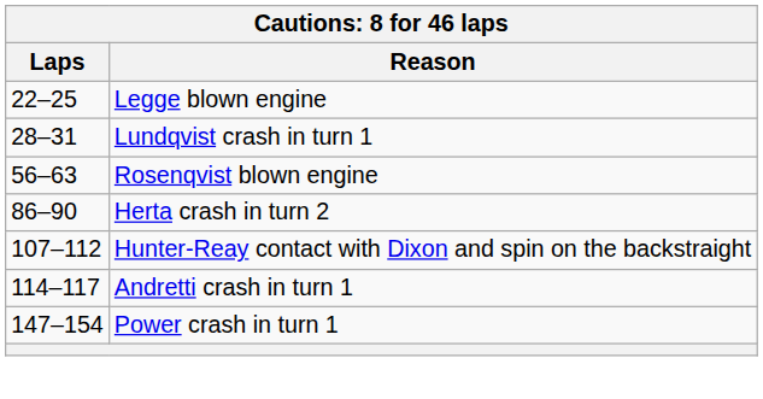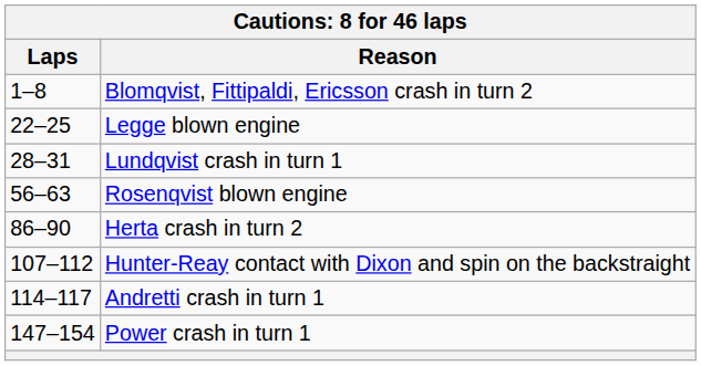 <table class="wikitable">
 <tr>
 <th colspan=2>Cautions: 8 for 46 laps</th>
 </tr>
 <tr>
 <th>Laps</th>
 <th>Reason</th>
+</tr>
+<tr>
+<td>1–8</td>
+<td><a href='#'>Blomqvist</a>, <a href='#'>Fittipaldi</a>, <a href='#'>Ericsson</a> crash in turn 2</td>
 </tr>
 <tr>
 <td>22–25</td>
 <td><a href='#'>Legge</a> blown engine</td>
 </tr>
 <tr>
 <td>28–31</td>
 <td><a href='#'>Lundqvist</a> crash in turn 1</td>
 </tr>
 <tr>
 <td>56–63</td>
 <td><a href='#'>Rosenqvist</a> blown engine</td>
 </tr>
 <tr>
 <td>86–90</td>
 <td><a href='#'>Herta</a> crash in turn 2</td>
 </tr>
 <tr>
 <td>107–112</td>
 <td><a href='#'>Hunter-Reay</a> contact with <a href='#'>Dixon</a> and spin on the backstraight</td>
 </tr>
 <tr>
 <td>114–117</td>
 <td><a href='#'>Andretti</a> crash in turn 1</td>
 </tr>
 <tr>
 <td>147–154</td>
 <td><a href='#'>Power</a> crash in turn 1</td>
 </tr>
 <tr>
 <th colspan=2></th>
 </tr>
 </table>
